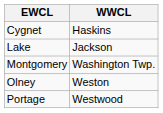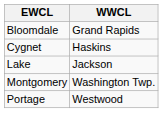 <table class="wikitable">
 <tr>
 <th>EWCL</th>
 <th>WWCL</th>
+</tr>
+<tr>
+<td>Bloomdale</td>
+<td>Grand Rapids</td>
 </tr>
 <tr>
 <td>Cygnet</td>
 <td>Haskins</td>
 </tr>
 <tr>
 <td>Lake</td>
 <td>Jackson</td>
 </tr>
 <tr>
 <td>Montgomery</td>
 <td>Washington Twp.</td>
 </tr>
 <tr>
-<td>Olney</td>
-<td>Weston</td>
-</tr>
-<tr>
 <td>Portage</td>
 <td>Westwood</td>
 </tr>
 </table>
